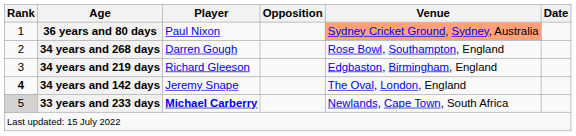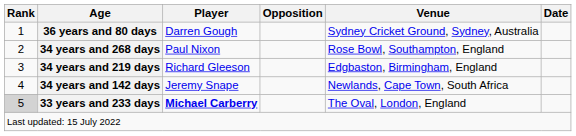 <table class="wikitable plainrowheaders">
 <tr>
 <th scope=col>Rank</th>
 <th scope=col>Age</th>
 <th scope=col>Player</th>
 <th scope=col>Opposition</th>
 <th scope=col>Venue</th>
 <th scope=col>Date</th>
 </tr>
 <tr>
 <td align=center>1</td>
 <th scope=row style=text-align:center;>36 years and 80 days</th>
-<td><a href='#'>Paul Nixon</a></td>
+<td><a href='#'>Darren Gough</a></td>
 <td></td>
-<td style="background: lightsalmon;"><a href='#'>Sydney Cricket Ground</a>, <a href='#'>Sydney</a>, Australia</td>
+<td><a href='#'>Sydney Cricket Ground</a>, <a href='#'>Sydney</a>, Australia</td>
 <td></td>
 </tr>
 <tr>
 <td align=center>2</td>
 <th scope=row style=text-align:center;>34 years and 268 days</th>
-<td><a href='#'>Darren Gough</a></td>
+<td><a href='#'>Paul Nixon</a></td>
 <td></td>
 <td><a href='#'>Rose Bowl</a>, <a href='#'>Southampton</a>, England</td>
 <td></td>
 </tr>
 <tr>
 <td align=center>3</td>
 <th scope=row style=text-align:center;>34 years and 219 days</th>
 <td><a href='#'>Richard Gleeson</a></td>
 <td></td>
 <td><a href='#'>Edgbaston</a>, <a href='#'>Birmingham</a>, England</td>
 <td></td>
 </tr>
 <tr>
-<td align=center><strong>4</strong></td>
+<td align=center>4</td>
 <th scope=row style=text-align:center;>34 years and 142 days</th>
 <td><a href='#'>Jeremy Snape</a></td>
 <td></td>
-<td><a href='#'>The Oval</a>, <a href='#'>London</a>, England</td>
+<td><a href='#'>Newlands</a>, <a href='#'>Cape Town</a>, South Africa</td>
 <td> </td>
 </tr>
 <tr>
 <td align=center style="background: lightgrey;">5</td>
 <th scope=row style=text-align:center;>33 years and 233 days</th>
 <td><strong><a href='#'>Michael Carberry</a></strong></td>
 <td></td>
-<td><a href='#'>Newlands</a>, <a href='#'>Cape Town</a>, South Africa</td>
+<td><a href='#'>The Oval</a>, <a href='#'>London</a>, England</td>
 <td></td>
 </tr>
 <tr>
 <td colspan=7><small>Last updated: 15 July 2022</small></td>
 </tr>
 </table>
